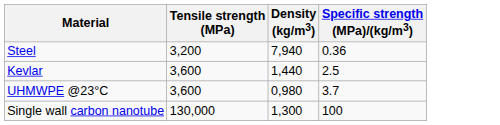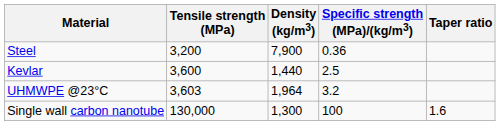 <table class="wikitable" style="text-align:left">
 <tr>
 <th>Material</th>
 <th>Tensile strength<br>(MPa)</th>
 <th>Density<br>(kg/m<sup>3</sup>)</th>
 <th><a href='#'>Specific strength</a><br>(MPa)/(kg/m<sup>3</sup>)</th>
+<th>Taper ratio</th>
 </tr>
 <tr>
 <td><a href='#'>Steel</a></td>
 <td>3,200</td>
-<td>7,940</td>
+<td>7,900</td>
 <td>0.36</td>
+<td></td>
 </tr>
 <tr>
 <td><a href='#'>Kevlar</a></td>
 <td>3,600</td>
 <td>1,440</td>
 <td>2.5</td>
+<td></td>
 </tr>
 <tr>
 <td><a href='#'>UHMWPE</a> @23°C</td>
-<td>3,600</td>
-<td>0,980</td>
-<td>3.7</td>
+<td>3,603</td>
+<td>1,964</td>
+<td>3.2</td>
+<td></td>
 </tr>
 <tr>
 <td>Single wall <a href='#'>carbon nanotube</a></td>
 <td>130,000</td>
 <td>1,300</td>
 <td>100</td>
+<td>1.6</td>
 </tr>
 </table>
